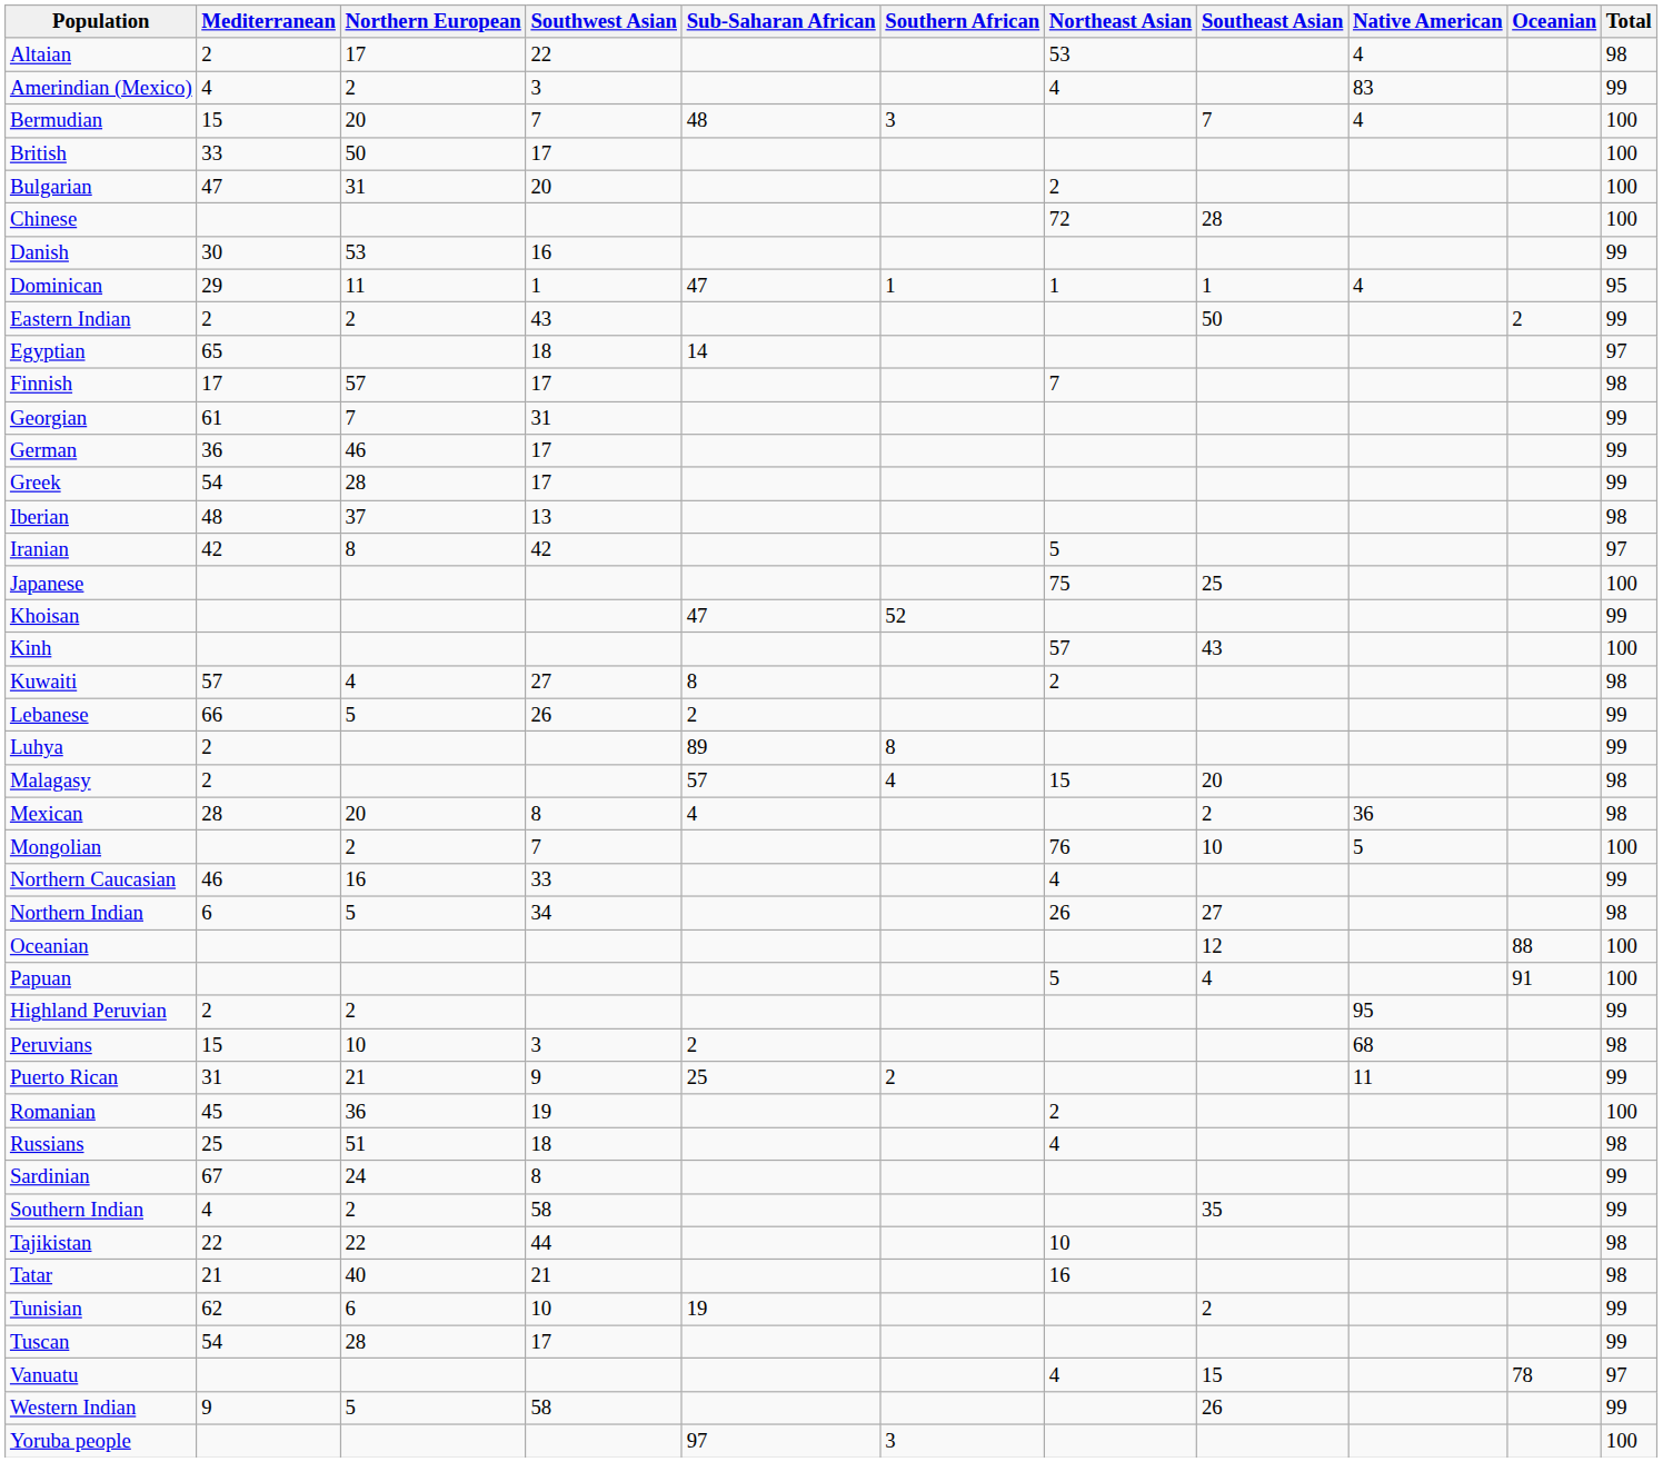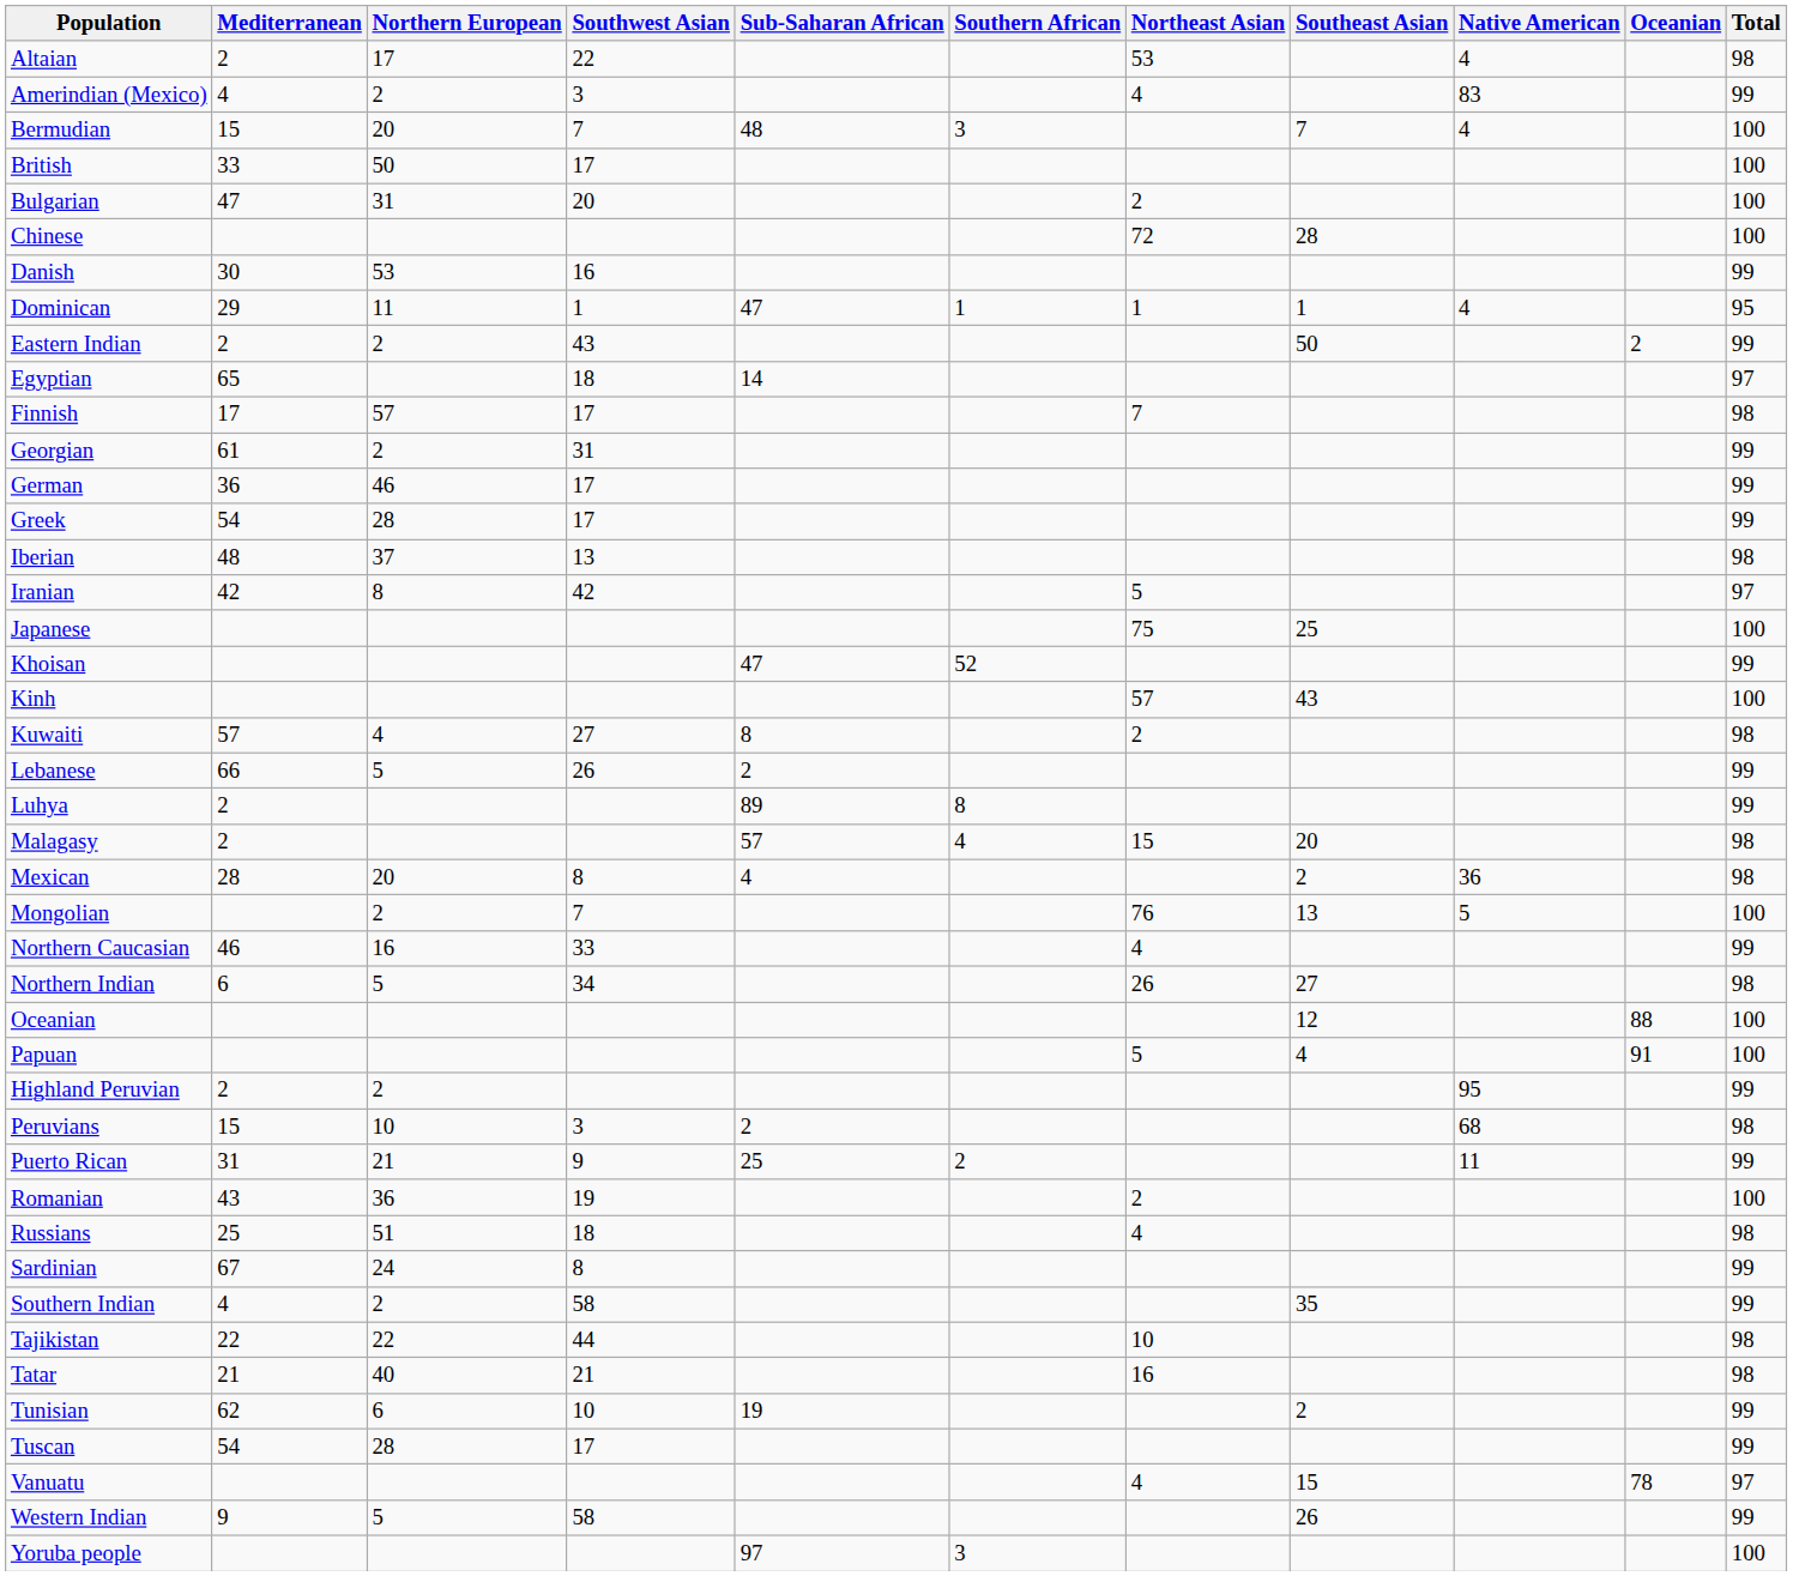 <table class="wikitable sortable" border="1">
 <tr>
 <th style="background:#f0f0f0;" align="center">Population</th>
 <th><a href='#'>Mediterranean</a></th>
 <th><a href='#'>Northern European</a></th>
 <th><a href='#'>Southwest Asian</a></th>
 <th><a href='#'>Sub-Saharan African</a></th>
 <th><a href='#'>Southern African</a></th>
 <th><a href='#'>Northeast Asian</a></th>
 <th><a href='#'>Southeast Asian</a></th>
 <th><a href='#'>Native American</a></th>
 <th><a href='#'>Oceanian</a></th>
 <th>Total</th>
 </tr>
 <tr>
 <td><a href='#'>Altaian</a></td>
 <td>2</td>
 <td>17</td>
 <td>22</td>
 <td></td>
 <td></td>
 <td>53</td>
 <td></td>
 <td>4</td>
 <td></td>
 <td>98</td>
 </tr>
 <tr>
 <td><a href='#'>Amerindian (Mexico)</a></td>
 <td>4</td>
 <td>2</td>
 <td>3</td>
 <td></td>
 <td></td>
 <td>4</td>
 <td></td>
 <td>83</td>
 <td></td>
 <td>99</td>
 </tr>
 <tr>
 <td><a href='#'>Bermudian</a></td>
 <td>15</td>
 <td>20</td>
 <td>7</td>
 <td>48</td>
 <td>3</td>
 <td></td>
 <td>7</td>
 <td>4</td>
 <td></td>
 <td>100</td>
 </tr>
 <tr>
 <td><a href='#'>British</a></td>
 <td>33</td>
 <td>50</td>
 <td>17</td>
 <td></td>
 <td></td>
 <td></td>
 <td></td>
 <td></td>
 <td></td>
 <td>100</td>
 </tr>
 <tr>
 <td><a href='#'>Bulgarian</a></td>
 <td>47</td>
 <td>31</td>
 <td>20</td>
 <td></td>
 <td></td>
 <td>2</td>
 <td></td>
 <td></td>
 <td></td>
 <td>100</td>
 </tr>
 <tr>
 <td><a href='#'>Chinese</a></td>
 <td></td>
 <td></td>
 <td></td>
 <td></td>
 <td></td>
 <td>72</td>
 <td>28</td>
 <td></td>
 <td></td>
 <td>100</td>
 </tr>
 <tr>
 <td><a href='#'>Danish</a></td>
 <td>30</td>
 <td>53</td>
 <td>16</td>
 <td></td>
 <td></td>
 <td></td>
 <td></td>
 <td></td>
 <td></td>
 <td>99</td>
 </tr>
 <tr>
 <td><a href='#'>Dominican</a></td>
 <td>29</td>
 <td>11</td>
 <td>1</td>
 <td>47</td>
 <td>1</td>
 <td>1</td>
 <td>1</td>
 <td>4</td>
 <td></td>
 <td>95</td>
 </tr>
 <tr>
 <td><a href='#'>Eastern Indian</a></td>
 <td>2</td>
 <td>2</td>
 <td>43</td>
 <td></td>
 <td></td>
 <td></td>
 <td>50</td>
 <td></td>
 <td>2</td>
 <td>99</td>
 </tr>
 <tr>
 <td><a href='#'>Egyptian</a></td>
 <td>65</td>
 <td></td>
 <td>18</td>
 <td>14</td>
 <td></td>
 <td></td>
 <td></td>
 <td></td>
 <td></td>
 <td>97</td>
 </tr>
 <tr>
 <td><a href='#'>Finnish</a></td>
 <td>17</td>
 <td>57</td>
 <td>17</td>
 <td></td>
 <td></td>
 <td>7</td>
 <td></td>
 <td></td>
 <td></td>
 <td>98</td>
 </tr>
 <tr>
 <td><a href='#'>Georgian</a></td>
 <td>61</td>
-<td>7</td>
+<td>2</td>
 <td>31</td>
 <td></td>
 <td></td>
 <td></td>
 <td></td>
 <td></td>
 <td></td>
 <td>99</td>
 </tr>
 <tr>
 <td><a href='#'>German</a></td>
 <td>36</td>
 <td>46</td>
 <td>17</td>
 <td></td>
 <td></td>
 <td></td>
 <td></td>
 <td></td>
 <td></td>
 <td>99</td>
 </tr>
 <tr>
 <td><a href='#'>Greek</a></td>
 <td>54</td>
 <td>28</td>
 <td>17</td>
 <td></td>
 <td></td>
 <td></td>
 <td></td>
 <td></td>
 <td></td>
 <td>99</td>
 </tr>
 <tr>
 <td><a href='#'>Iberian</a></td>
 <td>48</td>
 <td>37</td>
 <td>13</td>
 <td></td>
 <td></td>
 <td></td>
 <td></td>
 <td></td>
 <td></td>
 <td>98</td>
 </tr>
 <tr>
 <td><a href='#'>Iranian</a></td>
 <td>42</td>
 <td>8</td>
 <td>42</td>
 <td></td>
 <td></td>
 <td>5</td>
 <td></td>
 <td></td>
 <td></td>
 <td>97</td>
 </tr>
 <tr>
 <td><a href='#'>Japanese</a></td>
 <td></td>
 <td></td>
 <td></td>
 <td></td>
 <td></td>
 <td>75</td>
 <td>25</td>
 <td></td>
 <td></td>
 <td>100</td>
 </tr>
 <tr>
 <td><a href='#'>Khoisan</a></td>
 <td></td>
 <td></td>
 <td></td>
 <td>47</td>
 <td>52</td>
 <td></td>
 <td></td>
 <td></td>
 <td></td>
 <td>99</td>
 </tr>
 <tr>
 <td><a href='#'>Kinh</a></td>
 <td></td>
 <td></td>
 <td></td>
 <td></td>
 <td></td>
 <td>57</td>
 <td>43</td>
 <td></td>
 <td></td>
 <td>100</td>
 </tr>
 <tr>
 <td><a href='#'>Kuwaiti</a></td>
 <td>57</td>
 <td>4</td>
 <td>27</td>
 <td>8</td>
 <td></td>
 <td>2</td>
 <td></td>
 <td></td>
 <td></td>
 <td>98</td>
 </tr>
 <tr>
 <td><a href='#'>Lebanese</a></td>
 <td>66</td>
 <td>5</td>
 <td>26</td>
 <td>2</td>
 <td></td>
 <td></td>
 <td></td>
 <td></td>
 <td></td>
 <td>99</td>
 </tr>
 <tr>
 <td><a href='#'>Luhya</a></td>
 <td>2</td>
 <td></td>
 <td></td>
 <td>89</td>
 <td>8</td>
 <td></td>
 <td></td>
 <td></td>
 <td></td>
 <td>99</td>
 </tr>
 <tr>
 <td><a href='#'>Malagasy</a></td>
 <td>2</td>
 <td></td>
 <td></td>
 <td>57</td>
 <td>4</td>
 <td>15</td>
 <td>20</td>
 <td></td>
 <td></td>
 <td>98</td>
 </tr>
 <tr>
 <td><a href='#'>Mexican</a></td>
 <td>28</td>
 <td>20</td>
 <td>8</td>
 <td>4</td>
 <td></td>
 <td></td>
 <td>2</td>
 <td>36</td>
 <td></td>
 <td>98</td>
 </tr>
 <tr>
 <td><a href='#'>Mongolian</a></td>
 <td></td>
 <td>2</td>
 <td>7</td>
 <td></td>
 <td></td>
 <td>76</td>
-<td>10</td>
+<td>13</td>
 <td>5</td>
 <td></td>
 <td>100</td>
 </tr>
 <tr>
 <td><a href='#'>Northern Caucasian</a></td>
 <td>46</td>
 <td>16</td>
 <td>33</td>
 <td></td>
 <td></td>
 <td>4</td>
 <td></td>
 <td></td>
 <td></td>
 <td>99</td>
 </tr>
 <tr>
 <td><a href='#'>Northern Indian</a></td>
 <td>6</td>
 <td>5</td>
 <td>34</td>
 <td></td>
 <td></td>
 <td>26</td>
 <td>27</td>
 <td></td>
 <td></td>
 <td>98</td>
 </tr>
 <tr>
 <td><a href='#'>Oceanian</a></td>
 <td></td>
 <td></td>
 <td></td>
 <td></td>
 <td></td>
 <td></td>
 <td>12</td>
 <td></td>
 <td>88</td>
 <td>100</td>
 </tr>
 <tr>
 <td><a href='#'>Papuan</a></td>
 <td></td>
 <td></td>
 <td></td>
 <td></td>
 <td></td>
 <td>5</td>
 <td>4</td>
 <td></td>
 <td>91</td>
 <td>100</td>
 </tr>
 <tr>
 <td><a href='#'>Highland Peruvian</a></td>
 <td>2</td>
 <td>2</td>
 <td></td>
 <td></td>
 <td></td>
 <td></td>
 <td></td>
 <td>95</td>
 <td></td>
 <td>99</td>
 </tr>
 <tr>
 <td><a href='#'>Peruvians</a></td>
 <td>15</td>
 <td>10</td>
 <td>3</td>
 <td>2</td>
 <td></td>
 <td></td>
 <td></td>
 <td>68</td>
 <td></td>
 <td>98</td>
 </tr>
 <tr>
 <td><a href='#'>Puerto Rican</a></td>
 <td>31</td>
 <td>21</td>
 <td>9</td>
 <td>25</td>
 <td>2</td>
 <td></td>
 <td></td>
 <td>11</td>
 <td></td>
 <td>99</td>
 </tr>
 <tr>
 <td><a href='#'>Romanian</a></td>
-<td>45</td>
+<td>43</td>
 <td>36</td>
 <td>19</td>
 <td></td>
 <td></td>
 <td>2</td>
 <td></td>
 <td></td>
 <td></td>
 <td>100</td>
 </tr>
 <tr>
 <td><a href='#'>Russians</a></td>
 <td>25</td>
 <td>51</td>
 <td>18</td>
 <td></td>
 <td></td>
 <td>4</td>
 <td></td>
 <td></td>
 <td></td>
 <td>98</td>
 </tr>
 <tr>
 <td><a href='#'>Sardinian</a></td>
 <td>67</td>
 <td>24</td>
 <td>8</td>
 <td></td>
 <td></td>
 <td></td>
 <td></td>
 <td></td>
 <td></td>
 <td>99</td>
 </tr>
 <tr>
 <td><a href='#'>Southern Indian</a></td>
 <td>4</td>
 <td>2</td>
 <td>58</td>
 <td></td>
 <td></td>
 <td></td>
 <td>35</td>
 <td></td>
 <td></td>
 <td>99</td>
 </tr>
 <tr>
 <td><a href='#'>Tajikistan</a></td>
 <td>22</td>
 <td>22</td>
 <td>44</td>
 <td></td>
 <td></td>
 <td>10</td>
 <td></td>
 <td></td>
 <td></td>
 <td>98</td>
 </tr>
 <tr>
 <td><a href='#'>Tatar</a></td>
 <td>21</td>
 <td>40</td>
 <td>21</td>
 <td></td>
 <td></td>
 <td>16</td>
 <td></td>
 <td></td>
 <td></td>
 <td>98</td>
 </tr>
 <tr>
 <td><a href='#'>Tunisian</a></td>
 <td>62</td>
 <td>6</td>
 <td>10</td>
 <td>19</td>
 <td></td>
 <td></td>
 <td>2</td>
 <td></td>
 <td></td>
 <td>99</td>
 </tr>
 <tr>
 <td><a href='#'>Tuscan</a></td>
 <td>54</td>
 <td>28</td>
 <td>17</td>
 <td></td>
 <td></td>
 <td></td>
 <td></td>
 <td></td>
 <td></td>
 <td>99</td>
 </tr>
 <tr>
 <td><a href='#'>Vanuatu</a></td>
 <td></td>
 <td></td>
 <td></td>
 <td></td>
 <td></td>
 <td>4</td>
 <td>15</td>
 <td></td>
 <td>78</td>
 <td>97</td>
 </tr>
 <tr>
 <td><a href='#'>Western Indian</a></td>
 <td>9</td>
 <td>5</td>
 <td>58</td>
 <td></td>
 <td></td>
 <td></td>
 <td>26</td>
 <td></td>
 <td></td>
 <td>99</td>
 </tr>
 <tr>
 <td><a href='#'>Yoruba people</a></td>
 <td></td>
 <td></td>
 <td></td>
 <td>97</td>
 <td>3</td>
 <td></td>
 <td></td>
 <td></td>
 <td></td>
 <td>100</td>
 </tr>
 <tr>
 </tr>
 </table>
